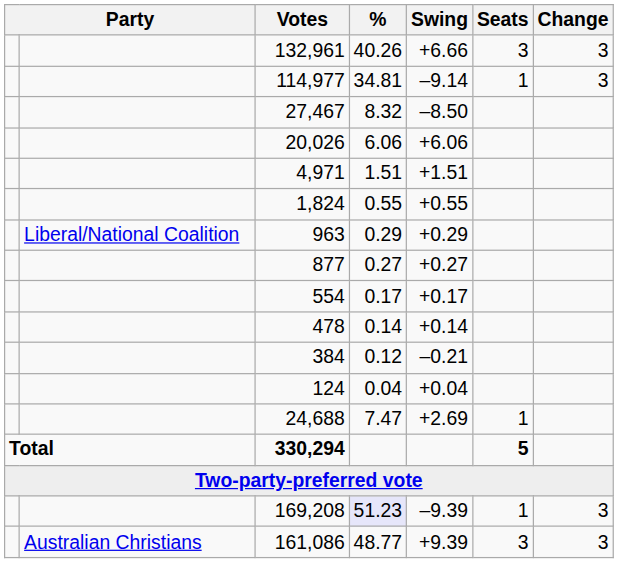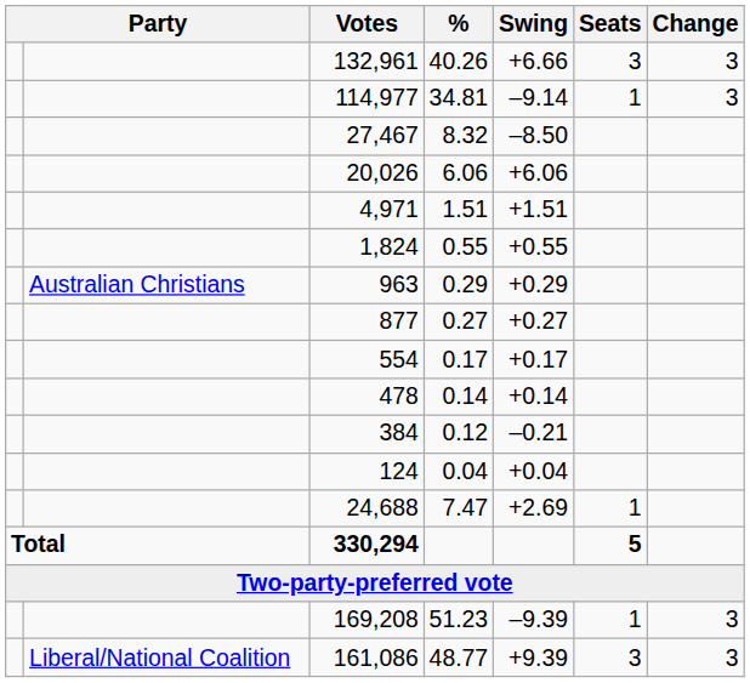 <table class="wikitable">
 <tr>
 <th style="width:200px" colspan=2><strong>Party</strong></th>
 <th style="width:70px; text-align:center;"><strong>Votes</strong></th>
 <th style="width:40px; text-align:center;"><strong>%</strong></th>
 <th style="width:40px; text-align:center;"><strong>Swing</strong></th>
 <th style="width:40px; text-align:center;"><strong>Seats</strong></th>
 <th style="width:40px; text-align:center;"><strong>Change</strong></th>
 </tr>
 <tr>
 <td> </td>
 <td></td>
 <td align=right>132,961</td>
 <td align=right>40.26</td>
 <td align=right>+6.66</td>
 <td align=right>3</td>
 <td align=right> 3</td>
 </tr>
 <tr>
 <td> </td>
 <td></td>
 <td align=right>114,977</td>
 <td align=right>34.81</td>
 <td align=right>–9.14</td>
 <td align=right>1</td>
 <td align=right> 3</td>
 </tr>
 <tr>
 <td> </td>
 <td></td>
 <td align=right>27,467</td>
 <td align=right>8.32</td>
 <td align=right>–8.50</td>
 <td align=right></td>
 <td align=right></td>
 </tr>
 <tr>
 <td> </td>
 <td></td>
 <td align=right>20,026</td>
 <td align=right>6.06</td>
 <td align=right>+6.06</td>
 <td align=right></td>
 <td align=right></td>
 </tr>
 <tr>
 <td> </td>
 <td></td>
 <td align=right>4,971</td>
 <td align=right>1.51</td>
 <td align=right>+1.51</td>
 <td align=right></td>
 <td align=right></td>
 </tr>
 <tr>
 <td> </td>
 <td></td>
 <td align=right>1,824</td>
 <td align=right>0.55</td>
 <td align=right>+0.55</td>
 <td align=right></td>
 <td align=right></td>
 </tr>
 <tr>
 <td> </td>
-<td><a href='#'>Liberal/National Coalition</a></td>
+<td><a href='#'>Australian Christians</a></td>
 <td align=right>963</td>
 <td align=right>0.29</td>
 <td align=right>+0.29</td>
 <td align=right></td>
 <td align=right></td>
 </tr>
 <tr>
 <td> </td>
 <td></td>
 <td align=right>877</td>
 <td align=right>0.27</td>
 <td align=right>+0.27</td>
 <td align=right></td>
 <td align=right></td>
 </tr>
 <tr>
 <td> </td>
 <td></td>
 <td align=right>554</td>
 <td align=right>0.17</td>
 <td align=right>+0.17</td>
 <td align=right></td>
 <td align=right></td>
 </tr>
 <tr>
 <td> </td>
 <td></td>
 <td align=right>478</td>
 <td align=right>0.14</td>
 <td align=right>+0.14</td>
 <td align=right></td>
 <td align=right></td>
 </tr>
 <tr>
 <td> </td>
 <td></td>
 <td align=right>384</td>
 <td align=right>0.12</td>
 <td align=right>–0.21</td>
 <td align=right></td>
 <td align=right></td>
 </tr>
 <tr>
 <td> </td>
 <td></td>
 <td align=right>124</td>
 <td align=right>0.04</td>
 <td align=right>+0.04</td>
 <td align=right></td>
 <td align=right></td>
 </tr>
 <tr>
 <td> </td>
 <td></td>
 <td align=right>24,688</td>
 <td align=right>7.47</td>
 <td align=right>+2.69</td>
 <td align=right>1</td>
 <td align=right></td>
 </tr>
 <tr>
 <td colspan=2><strong>Total</strong></td>
 <td align=right><strong>330,294</strong></td>
 <td align=right> </td>
 <td align=right> </td>
 <td align=right><strong>5</strong></td>
 <td align=right></td>
 </tr>
 <tr>
 <td colspan="8"  style="text-align:center; background:#eee;"><strong><a href='#'>Two-party-preferred vote</a></strong></td>
 </tr>
 <tr>
 <td> </td>
 <td></td>
 <td align=right>169,208</td>
-<td align=right style="background: lavender;">51.23</td>
+<td align=right>51.23</td>
 <td align=right>–9.39</td>
 <td align=right>1</td>
 <td align=right> 3</td>
 </tr>
 <tr>
 <td> </td>
-<td><a href='#'>Australian Christians</a></td>
+<td><a href='#'>Liberal/National Coalition</a></td>
 <td align=right>161,086</td>
 <td align=right>48.77</td>
 <td align=right>+9.39</td>
 <td align=right>3</td>
 <td align=right> 3</td>
 </tr>
 </table>
